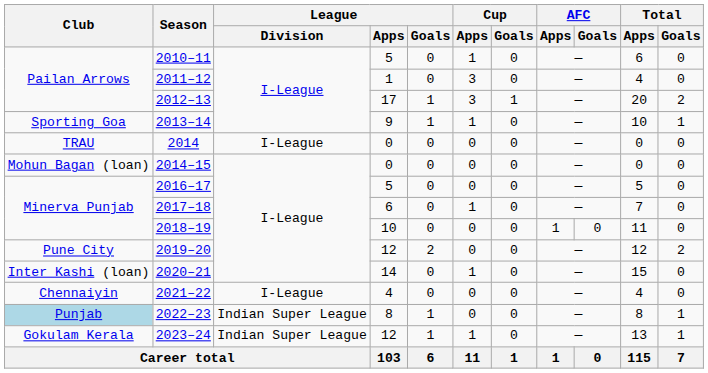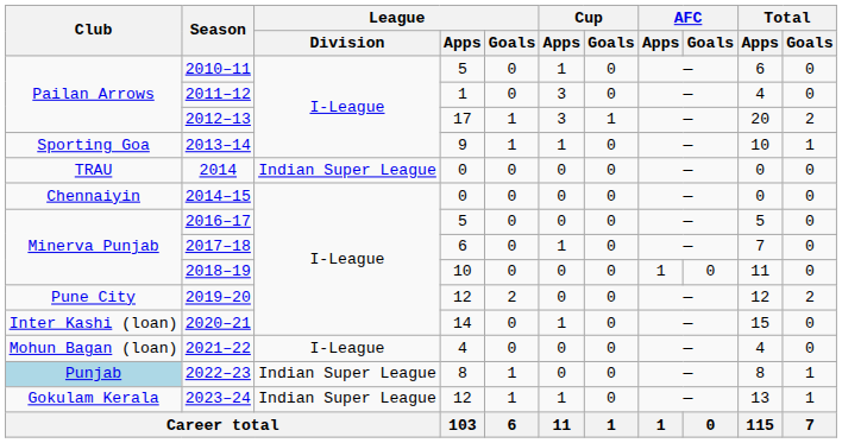 <table class="wikitable" style="font-size; text-align:center;">
 <tr>
 <th rowspan="2">Club</th>
 <th rowspan="2">Season</th>
 <th colspan="3">League</th>
 <th colspan="2">Cup</th>
 <th colspan="2"><a href='#'>AFC</a></th>
 <th colspan="2">Total</th>
 </tr>
 <tr>
 <th>Division</th>
 <th>Apps</th>
 <th>Goals</th>
 <th>Apps</th>
 <th>Goals</th>
 <th>Apps</th>
 <th>Goals</th>
 <th>Apps</th>
 <th>Goals</th>
 </tr>
 <tr>
 <td rowspan="3"><a href='#'>Pailan Arrows</a></td>
 <td><a href='#'>2010–11</a></td>
 <td rowspan="4"><a href='#'>I-League</a></td>
 <td>5</td>
 <td>0</td>
 <td>1</td>
 <td>0</td>
 <td colspan="2">—</td>
 <td>6</td>
 <td>0</td>
 </tr>
 <tr>
 <td><a href='#'>2011–12</a></td>
 <td>1</td>
 <td>0</td>
 <td>3</td>
 <td>0</td>
 <td colspan="2">—</td>
 <td>4</td>
 <td>0</td>
 </tr>
 <tr>
 <td><a href='#'>2012–13</a></td>
 <td>17</td>
 <td>1</td>
 <td>3</td>
 <td>1</td>
 <td colspan="2">—</td>
 <td>20</td>
 <td>2</td>
 </tr>
 <tr>
 <td rowspan="1"><a href='#'>Sporting Goa</a></td>
 <td><a href='#'>2013–14</a></td>
 <td>9</td>
 <td>1</td>
 <td>1</td>
 <td>0</td>
 <td colspan="2">—</td>
 <td>10</td>
 <td>1</td>
 </tr>
 <tr>
 <td rowspan="1"><a href='#'>TRAU</a></td>
 <td><a href='#'>2014</a></td>
-<td rowspan="1">I-League</td>
+<td rowspan="1"><a href='#'>Indian Super League</a></td>
 <td>0</td>
 <td>0</td>
 <td>0</td>
 <td>0</td>
 <td colspan="2">—</td>
 <td>0</td>
 <td>0</td>
 </tr>
 <tr>
-<td rowspan="1"><a href='#'>Mohun Bagan</a> (loan)</td>
+<td rowspan="1"><a href='#'>Chennaiyin</a></td>
 <td><a href='#'>2014–15</a></td>
 <td rowspan="6">I-League</td>
 <td>0</td>
 <td>0</td>
 <td>0</td>
 <td>0</td>
 <td colspan="2">—</td>
 <td>0</td>
 <td>0</td>
 </tr>
 <tr>
 <td rowspan="3"><a href='#'>Minerva Punjab</a></td>
 <td><a href='#'>2016–17</a></td>
 <td>5</td>
 <td>0</td>
 <td>0</td>
 <td>0</td>
 <td colspan="2">—</td>
 <td>5</td>
 <td>0</td>
 </tr>
 <tr>
 <td><a href='#'>2017–18</a></td>
 <td>6</td>
 <td>0</td>
 <td>1</td>
 <td>0</td>
 <td colspan="2">—</td>
 <td>7</td>
 <td>0</td>
 </tr>
 <tr>
 <td><a href='#'>2018–19</a></td>
 <td>10</td>
 <td>0</td>
 <td>0</td>
 <td>0</td>
 <td>1</td>
 <td>0</td>
 <td>11</td>
 <td>0</td>
 </tr>
 <tr>
 <td rowspan="1"><a href='#'>Pune City</a></td>
 <td><a href='#'>2019–20</a></td>
 <td>12</td>
 <td>2</td>
 <td>0</td>
 <td>0</td>
 <td colspan="2">—</td>
 <td>12</td>
 <td>2</td>
 </tr>
 <tr>
 <td rowspan="1"><a href='#'>Inter Kashi</a> (loan)</td>
 <td><a href='#'>2020–21</a></td>
 <td>14</td>
 <td>0</td>
 <td>1</td>
 <td>0</td>
 <td colspan="2">—</td>
 <td>15</td>
 <td>0</td>
 </tr>
 <tr>
-<td rowspan="1"><a href='#'>Chennaiyin</a></td>
+<td rowspan="1"><a href='#'>Mohun Bagan</a> (loan)</td>
 <td><a href='#'>2021–22</a></td>
 <td rowspan="1">I-League</td>
 <td>4</td>
 <td>0</td>
 <td>0</td>
 <td>0</td>
 <td colspan="2">—</td>
 <td>4</td>
 <td>0</td>
 </tr>
 <tr>
 <td rowspan="1" style="background: lightblue;"><a href='#'>Punjab</a></td>
 <td><a href='#'>2022–23</a></td>
 <td rowspan="1">Indian Super League</td>
 <td>8</td>
 <td>1</td>
 <td>0</td>
 <td>0</td>
 <td colspan="2">—</td>
 <td>8</td>
 <td>1</td>
 </tr>
 <tr>
 <td rowspan="1"><a href='#'>Gokulam Kerala</a></td>
 <td><a href='#'>2023–24</a></td>
 <td rowspan="1">Indian Super League</td>
 <td>12</td>
 <td>1</td>
 <td>1</td>
 <td>0</td>
 <td colspan="2">—</td>
 <td>13</td>
 <td>1</td>
 </tr>
 <tr>
 <th colspan="3">Career total</th>
 <th>103</th>
 <th>6</th>
 <th>11</th>
 <th>1</th>
 <th>1</th>
 <th>0</th>
 <th>115</th>
 <th>7</th>
 </tr>
 </table>
